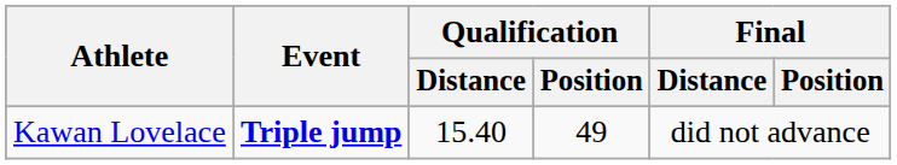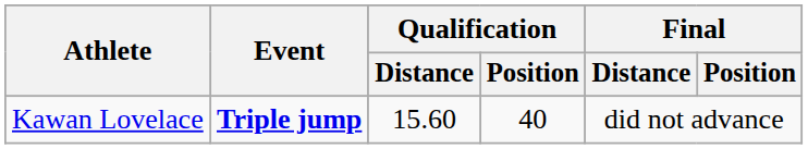 <table class=wikitable style="font-size:90%">
 <tr>
 <th rowspan="2">Athlete</th>
 <th rowspan="2">Event</th>
 <th colspan="2">Qualification</th>
 <th colspan="2">Final</th>
 </tr>
 <tr style="font-size:95%">
 <th>Distance</th>
 <th>Position</th>
 <th>Distance</th>
 <th>Position</th>
 </tr>
 <tr align=center>
 <td align=left><a href='#'>Kawan Lovelace</a></td>
 <td align=left><strong><a href='#'>Triple jump</a></strong></td>
-<td>15.40</td>
-<td>49</td>
+<td>15.60</td>
+<td>40</td>
 <td colspan=2>did not advance</td>
 </tr>
 </table>
